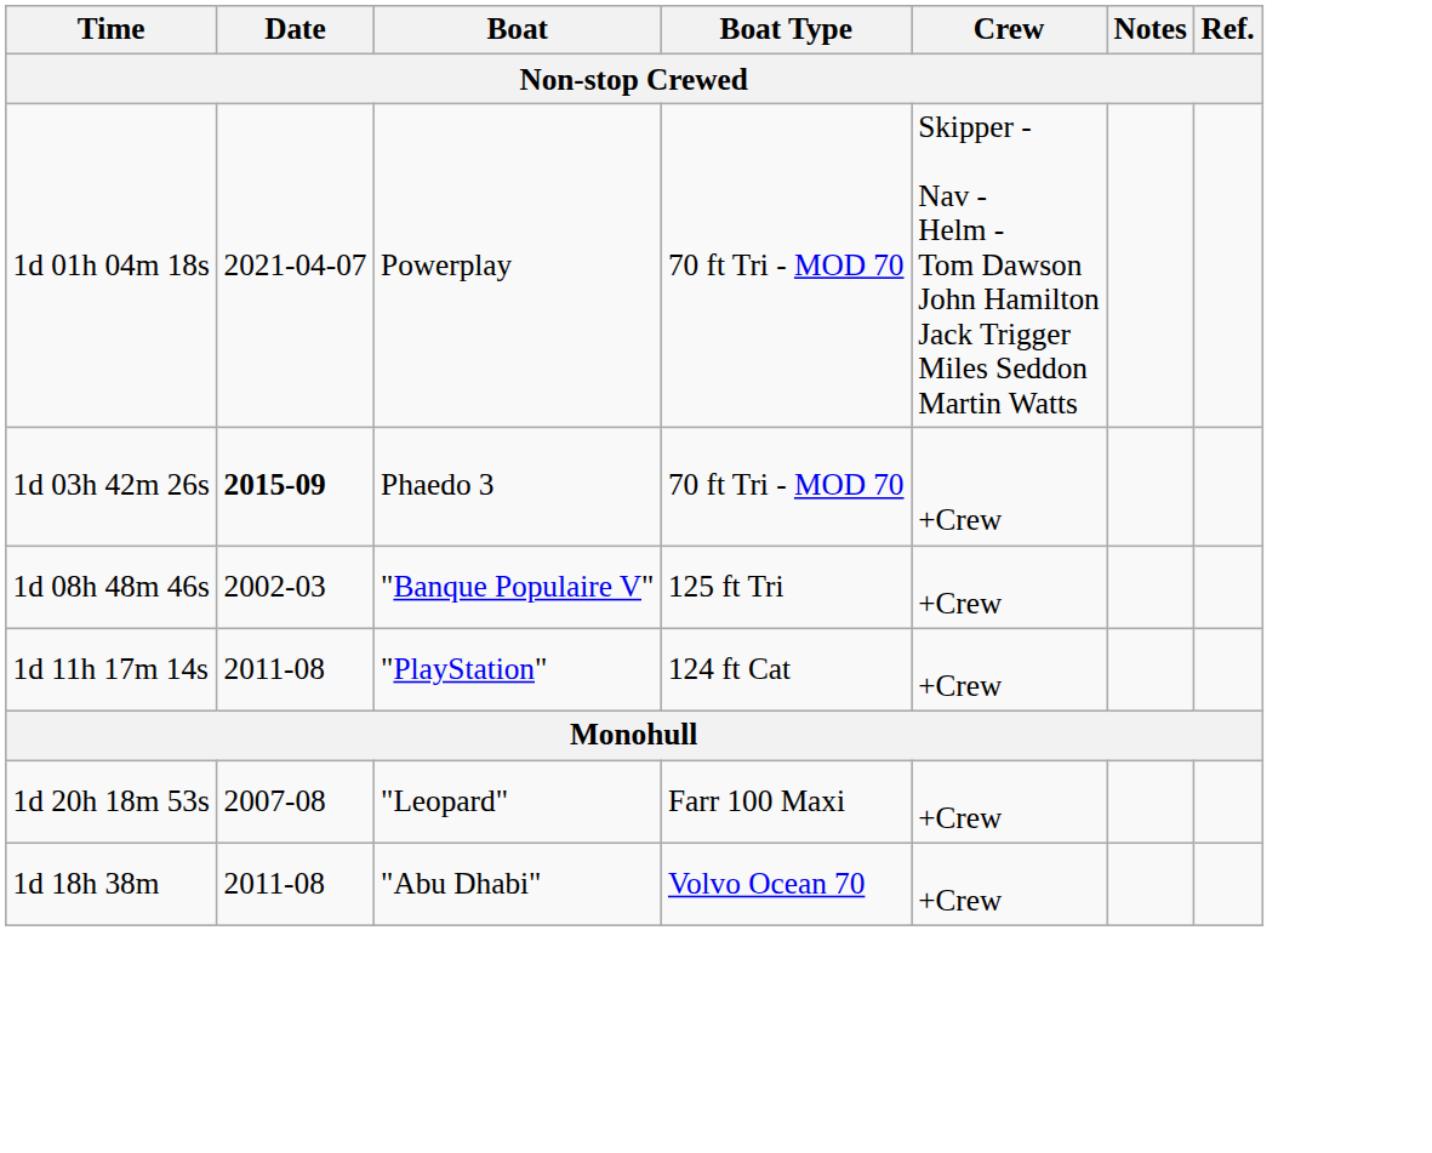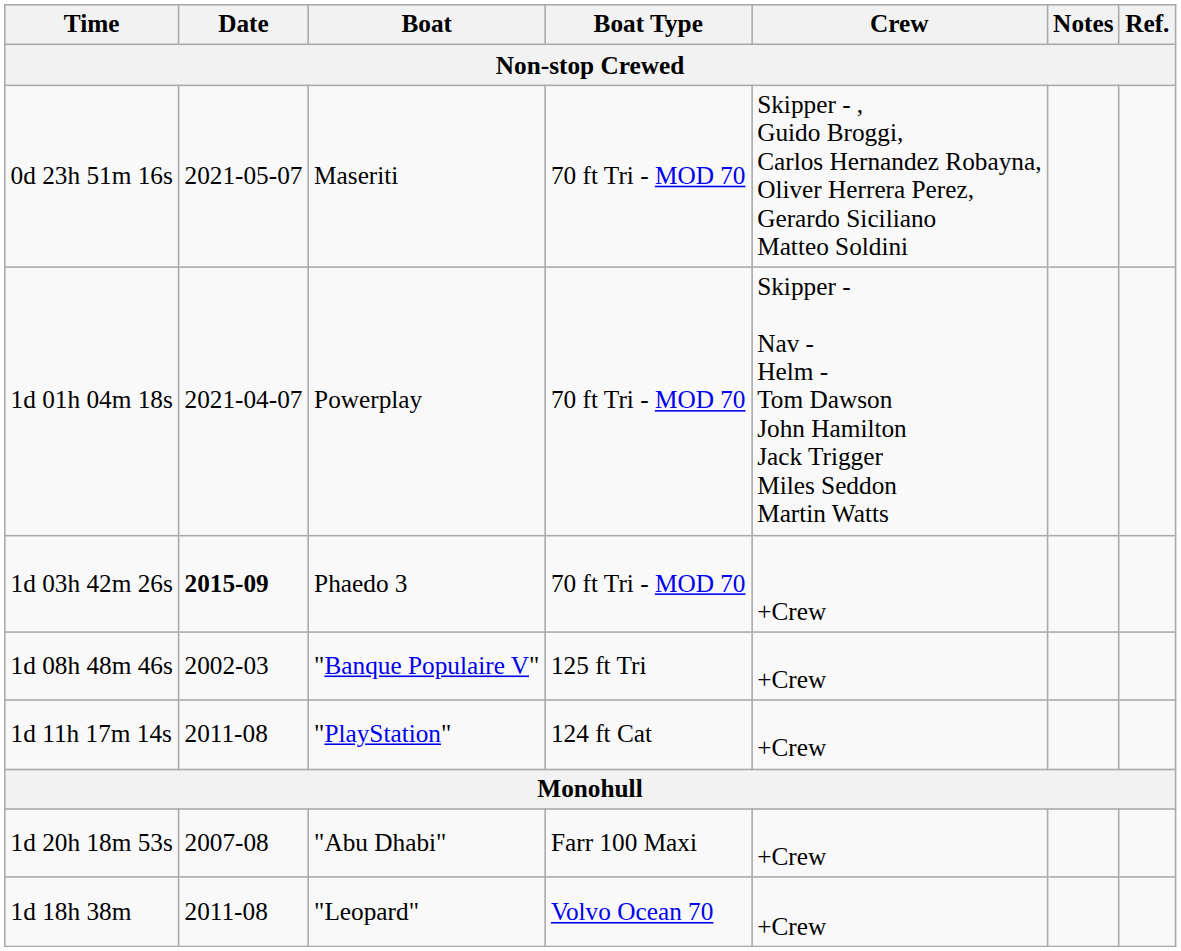 <table class="wikitable sortable">
 <tr>
 <th>Time</th>
 <th>Date</th>
 <th>Boat</th>
 <th>Boat Type</th>
 <th>Crew</th>
 <th>Notes</th>
 <th>Ref.</th>
 </tr>
 <tr>
 <th colspan=7>Non-stop Crewed</th>
+</tr>
+<tr>
+<td>0d 23h 51m 16s</td>
+<td>2021-05-07</td>
+<td>Maseriti</td>
+<td>70 ft Tri - <a href='#'>MOD 70</a></td>
+<td>Skipper - ,<br>Guido Broggi,<br>Carlos Hernandez Robayna,<br>Oliver Herrera Perez,<br>Gerardo Siciliano<br>Matteo Soldini</td>
+<td></td>
+<td></td>
 </tr>
 <tr>
 <td>1d 01h 04m 18s</td>
 <td>2021-04-07</td>
 <td>Powerplay</td>
 <td>70 ft Tri - <a href='#'>MOD 70</a></td>
 <td>Skipper -  <br>  <br> Nav -  <br> Helm -  <br> Tom Dawson <br> John Hamilton <br> Jack Trigger <br> Miles Seddon <br> Martin Watts</td>
 <td></td>
 <td></td>
 </tr>
 <tr>
 <td>1d 03h 42m 26s</td>
 <td><strong>2015-09</strong></td>
 <td>Phaedo 3</td>
 <td>70 ft Tri - <a href='#'>MOD 70</a></td>
 <td><br><br>+Crew</td>
 <td></td>
 <td></td>
 </tr>
 <tr>
 <td>1d 08h 48m 46s</td>
 <td>2002-03</td>
 <td>"<a href='#'>Banque Populaire V</a>"</td>
 <td>125 ft Tri</td>
 <td><br>+Crew</td>
 <td></td>
 <td></td>
 </tr>
 <tr>
 <td>1d 11h 17m 14s</td>
 <td>2011-08</td>
 <td>"<a href='#'>PlayStation</a>"</td>
 <td>124 ft Cat</td>
 <td><br>+Crew</td>
 <td></td>
 <td></td>
 </tr>
 <tr>
 <th colspan=7>Monohull</th>
 </tr>
 <tr>
 <td>1d 20h 18m 53s</td>
 <td>2007-08</td>
-<td>"Leopard"</td>
+<td>"Abu Dhabi"</td>
 <td>Farr 100 Maxi</td>
 <td><br>+Crew</td>
 <td></td>
 </tr>
 <tr>
 <td>1d 18h 38m</td>
 <td>2011-08</td>
-<td>"Abu Dhabi"</td>
+<td>"Leopard"</td>
 <td><a href='#'>Volvo Ocean 70</a></td>
 <td><br>+Crew</td>
 <td></td>
 <td></td>
 </tr>
 </table>
